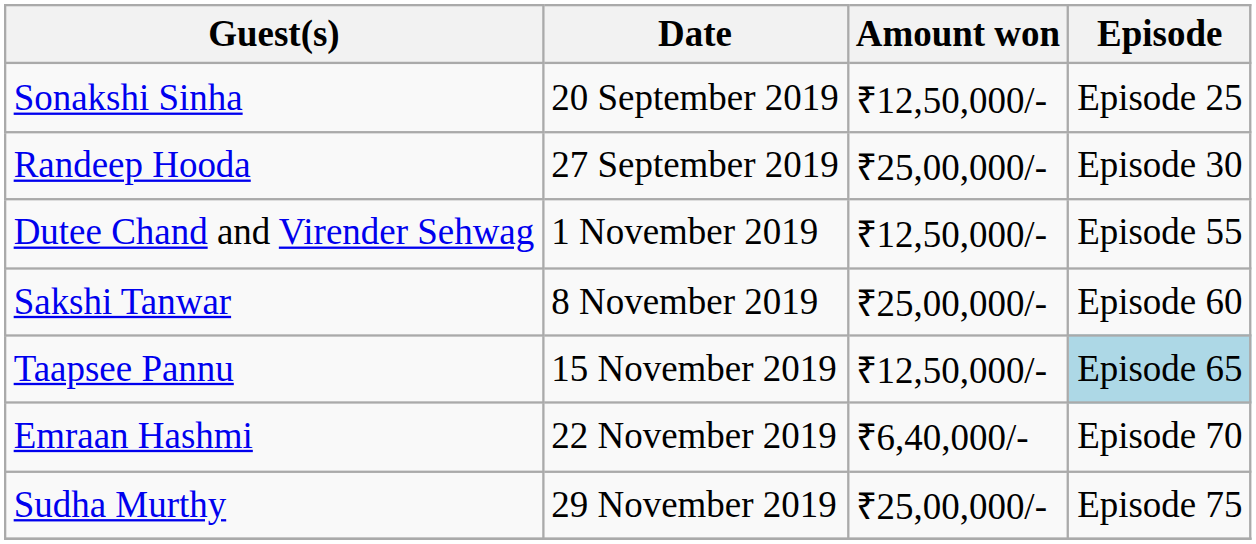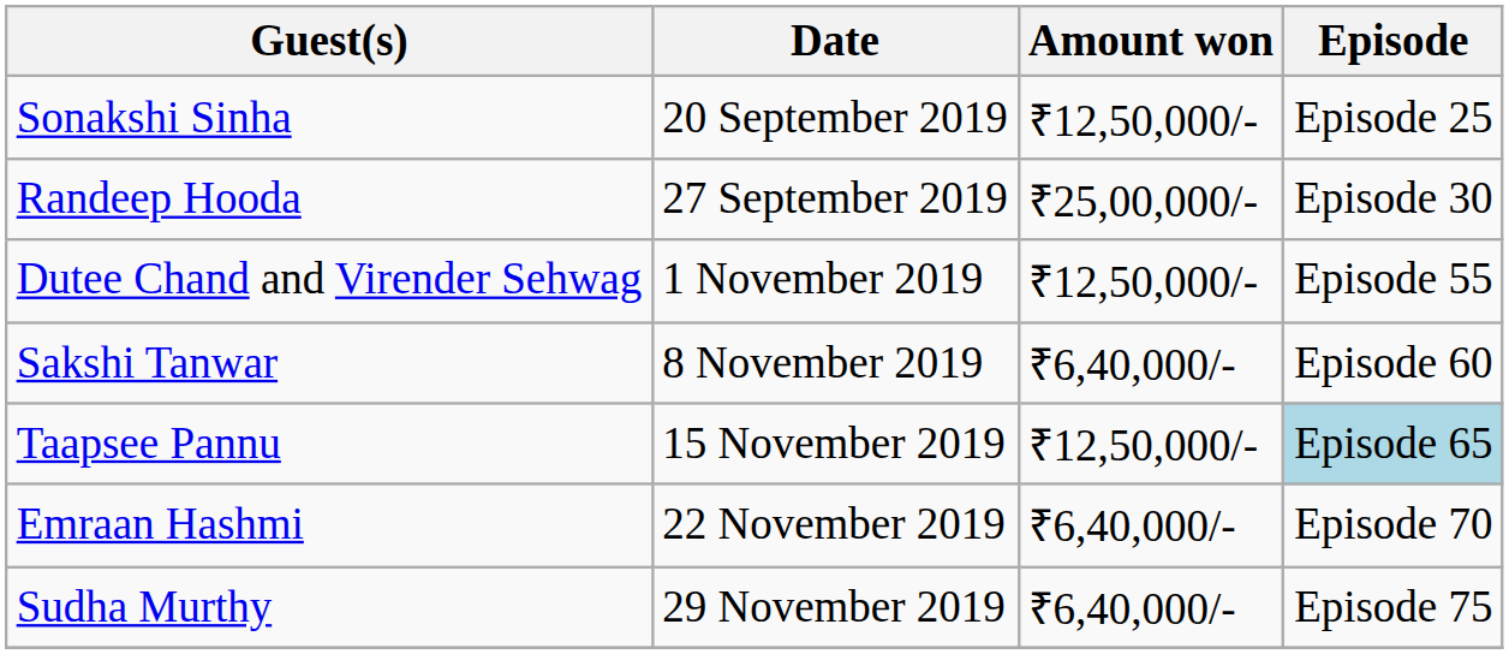 <table class="wikitable">
 <tr>
 <th>Guest(s)</th>
 <th>Date</th>
 <th>Amount won</th>
 <th>Episode</th>
 </tr>
 <tr>
 <td><a href='#'>Sonakshi Sinha</a></td>
 <td>20 September 2019</td>
 <td>₹12,50,000/-</td>
 <td>Episode 25</td>
 </tr>
 <tr>
 <td><a href='#'>Randeep Hooda</a></td>
 <td>27 September 2019</td>
 <td>₹25,00,000/-</td>
 <td>Episode 30</td>
 </tr>
 <tr>
 <td><a href='#'>Dutee Chand</a> and <a href='#'>Virender Sehwag</a></td>
 <td>1 November 2019</td>
 <td>₹12,50,000/-</td>
 <td>Episode 55</td>
 </tr>
 <tr>
 <td><a href='#'>Sakshi Tanwar</a></td>
 <td>8 November 2019</td>
-<td>₹25,00,000/-</td>
+<td>₹6,40,000/-</td>
 <td>Episode 60</td>
 </tr>
 <tr>
 <td><a href='#'>Taapsee Pannu</a></td>
 <td>15 November 2019</td>
 <td>₹12,50,000/-</td>
 <td style="background: lightblue;">Episode 65</td>
 </tr>
 <tr>
 <td><a href='#'>Emraan Hashmi</a></td>
 <td>22 November 2019</td>
 <td>₹6,40,000/-</td>
 <td>Episode 70</td>
 </tr>
 <tr>
 <td><a href='#'>Sudha Murthy</a></td>
 <td>29 November 2019</td>
-<td>₹25,00,000/-</td>
+<td>₹6,40,000/-</td>
 <td>Episode 75</td>
 </tr>
 <tr>
 </tr>
 </table>
